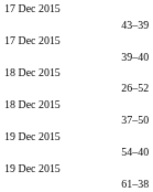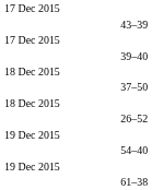 <table style="font-size:90%">
 <tr>
 <td colspan=3>17 Dec 2015</td>
 </tr>
 <tr>
 <td width=150 align=right><strong></strong></td>
 <td>43–39</td>
 <td width=150></td>
 </tr>
 <tr>
 <td colspan=3>17 Dec 2015</td>
 </tr>
 <tr>
 <td width=150 align=right></td>
 <td>39–40</td>
 <td width=150></td>
 </tr>
 <tr>
 <td colspan=3>18 Dec 2015</td>
 </tr>
 <tr>
 <td width=150 align=right></td>
-<td>26–52</td>
+<td>37–50</td>
 <td width=150><strong></strong></td>
 </tr>
 <tr>
 <td colspan=3>18 Dec 2015</td>
 </tr>
 <tr>
 <td width=150 align=right></td>
-<td>37–50</td>
+<td>26–52</td>
 <td width=150><strong></strong></td>
 </tr>
 <tr>
 <td colspan=3>19 Dec 2015</td>
 </tr>
 <tr>
 <td width=150 align=right><strong></strong></td>
 <td>54–40</td>
 <td width=150></td>
 </tr>
 <tr>
 <td colspan=3>19 Dec 2015</td>
 </tr>
 <tr>
 <td width=150 align=right><strong></strong></td>
 <td>61–38</td>
 <td width=150></td>
 </tr>
 </table>
